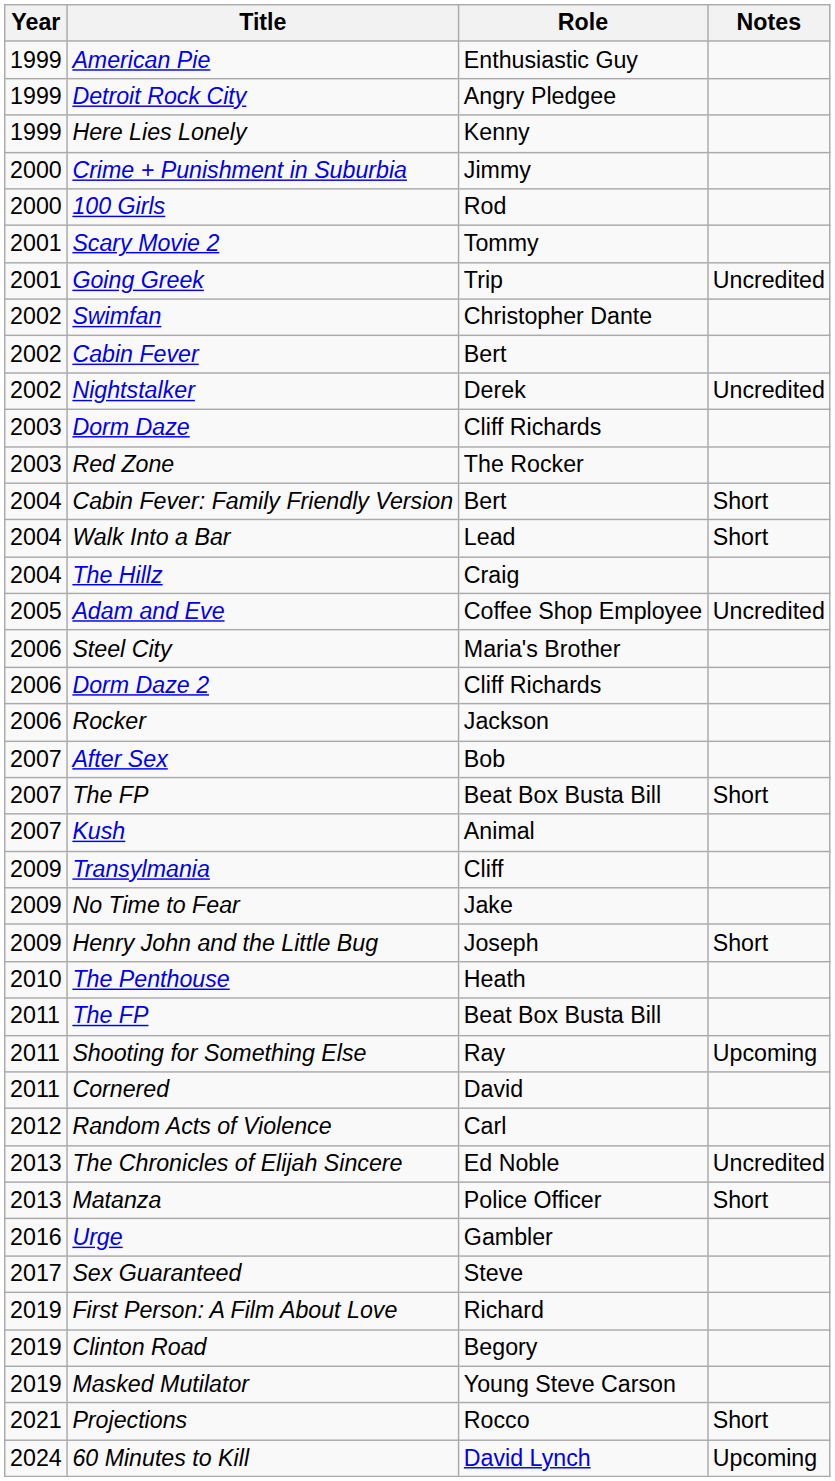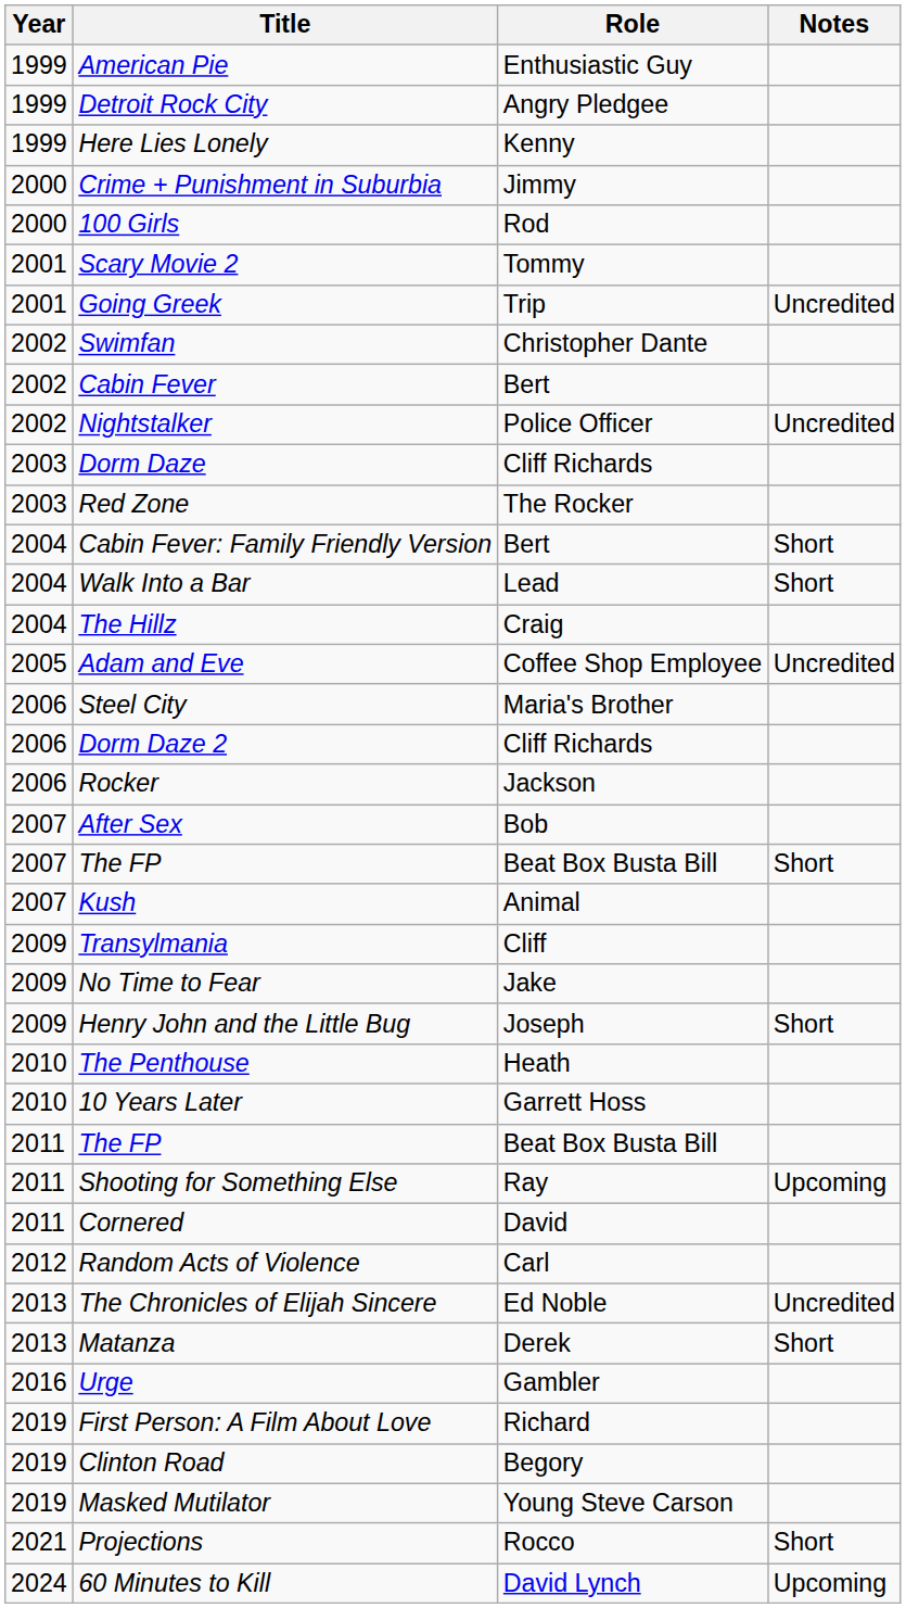 <table class="wikitable">
 <tr>
 <th>Year</th>
 <th>Title</th>
 <th>Role</th>
 <th>Notes</th>
 </tr>
 <tr>
 <td>1999</td>
 <td><a href='#'><em>American Pie</em></a></td>
 <td>Enthusiastic Guy</td>
 <td></td>
 </tr>
 <tr>
 <td>1999</td>
 <td><a href='#'><em>Detroit Rock City</em></a></td>
 <td>Angry Pledgee</td>
 <td></td>
 </tr>
 <tr>
 <td>1999</td>
 <td><em>Here Lies Lonely</em></td>
 <td>Kenny</td>
 <td></td>
 </tr>
 <tr>
 <td>2000</td>
 <td><a href='#'><em>Crime + Punishment in Suburbia</em></a></td>
 <td>Jimmy</td>
 <td></td>
 </tr>
 <tr>
 <td>2000</td>
 <td><em><a href='#'>100 Girls</a></em></td>
 <td>Rod</td>
 <td></td>
 </tr>
 <tr>
 <td>2001</td>
 <td><em><a href='#'>Scary Movie 2</a></em></td>
 <td>Tommy</td>
 <td></td>
 </tr>
 <tr>
 <td>2001</td>
 <td><em><a href='#'>Going Greek</a></em></td>
 <td>Trip</td>
 <td>Uncredited</td>
 </tr>
 <tr>
 <td>2002</td>
 <td><em><a href='#'>Swimfan</a></em></td>
 <td>Christopher Dante</td>
 <td></td>
 </tr>
 <tr>
 <td>2002</td>
 <td><a href='#'><em>Cabin Fever</em></a></td>
 <td>Bert</td>
 <td></td>
 </tr>
 <tr>
 <td>2002</td>
 <td><a href='#'><em>Nightstalker</em></a></td>
-<td>Derek</td>
+<td>Police Officer</td>
 <td>Uncredited</td>
 </tr>
 <tr>
 <td>2003</td>
 <td><a href='#'><em>Dorm Daze</em></a></td>
 <td>Cliff Richards</td>
 <td></td>
 </tr>
 <tr>
 <td>2003</td>
 <td><em>Red Zone</em></td>
 <td>The Rocker</td>
 <td></td>
 </tr>
 <tr>
 <td>2004</td>
 <td><em>Cabin Fever: Family Friendly Version</em></td>
 <td>Bert</td>
 <td>Short</td>
 </tr>
 <tr>
 <td>2004</td>
 <td><em>Walk Into a Bar</em></td>
 <td>Lead</td>
 <td>Short</td>
 </tr>
 <tr>
 <td>2004</td>
 <td><em><a href='#'>The Hillz</a></em></td>
 <td>Craig</td>
 <td></td>
 </tr>
 <tr>
 <td>2005</td>
 <td><a href='#'><em>Adam and Eve</em></a></td>
 <td>Coffee Shop Employee</td>
 <td>Uncredited</td>
 </tr>
 <tr>
 <td>2006</td>
 <td><em>Steel City</em></td>
 <td>Maria's Brother</td>
 <td></td>
 </tr>
 <tr>
 <td>2006</td>
 <td><a href='#'><em>Dorm Daze 2</em></a></td>
 <td>Cliff Richards</td>
 <td></td>
 </tr>
 <tr>
 <td>2006</td>
 <td><em>Rocker</em></td>
 <td>Jackson</td>
 <td></td>
 </tr>
 <tr>
 <td>2007</td>
 <td><a href='#'><em>After Sex</em></a></td>
 <td>Bob</td>
 <td></td>
 </tr>
 <tr>
 <td>2007</td>
 <td><em>The FP</em></td>
 <td>Beat Box Busta Bill</td>
 <td>Short</td>
 </tr>
 <tr>
 <td>2007</td>
 <td><a href='#'><em>Kush</em></a></td>
 <td>Animal</td>
 <td></td>
 </tr>
 <tr>
 <td>2009</td>
 <td><em><a href='#'>Transylmania</a></em></td>
 <td>Cliff</td>
 <td></td>
 </tr>
 <tr>
 <td>2009</td>
 <td><em>No Time to Fear</em></td>
 <td>Jake</td>
 <td></td>
 </tr>
 <tr>
 <td>2009</td>
 <td><em>Henry John and the Little Bug</em></td>
 <td>Joseph</td>
 <td>Short</td>
 </tr>
 <tr>
 <td>2010</td>
 <td><a href='#'><em>The Penthouse</em></a></td>
 <td>Heath</td>
 <td></td>
 </tr>
 <tr>
+<td>2010</td>
+<td><em>10 Years Later</em></td>
+<td>Garrett Hoss</td>
+<td></td>
+</tr>
+<tr>
 <td>2011</td>
 <td><em><a href='#'>The FP</a></em></td>
 <td>Beat Box Busta Bill</td>
 <td></td>
 </tr>
 <tr>
 <td>2011</td>
 <td><em>Shooting for Something Else</em></td>
 <td>Ray</td>
 <td>Upcoming</td>
 </tr>
 <tr>
 <td>2011</td>
 <td><em>Cornered</em></td>
 <td>David</td>
 <td></td>
 </tr>
 <tr>
 <td>2012</td>
 <td><em>Random Acts of Violence</em></td>
 <td>Carl</td>
 <td></td>
 </tr>
 <tr>
 <td>2013</td>
 <td><em>The Chronicles of Elijah Sincere</em></td>
 <td>Ed Noble</td>
 <td>Uncredited</td>
 </tr>
 <tr>
 <td>2013</td>
 <td><em>Matanza</em></td>
-<td>Police Officer</td>
+<td>Derek</td>
 <td>Short</td>
 </tr>
 <tr>
 <td>2016</td>
 <td><em><a href='#'>Urge</a></em></td>
 <td>Gambler</td>
-<td></td>
-</tr>
-<tr>
-<td>2017</td>
-<td><em>Sex Guaranteed</em></td>
-<td>Steve</td>
 <td></td>
 </tr>
 <tr>
 <td>2019</td>
 <td><em>First Person: A Film About Love</em></td>
 <td>Richard</td>
 <td></td>
 </tr>
 <tr>
 <td>2019</td>
 <td><em>Clinton Road</em></td>
 <td>Begory</td>
 <td></td>
 </tr>
 <tr>
 <td>2019</td>
 <td><em>Masked Mutilator</em></td>
 <td>Young Steve Carson</td>
 <td></td>
 </tr>
 <tr>
 <td>2021</td>
 <td><em>Projections</em></td>
 <td>Rocco</td>
 <td>Short</td>
 </tr>
 <tr>
 <td>2024</td>
 <td><em>60 Minutes to Kill</em></td>
 <td><a href='#'>David Lynch</a></td>
 <td>Upcoming</td>
 </tr>
 </table>
